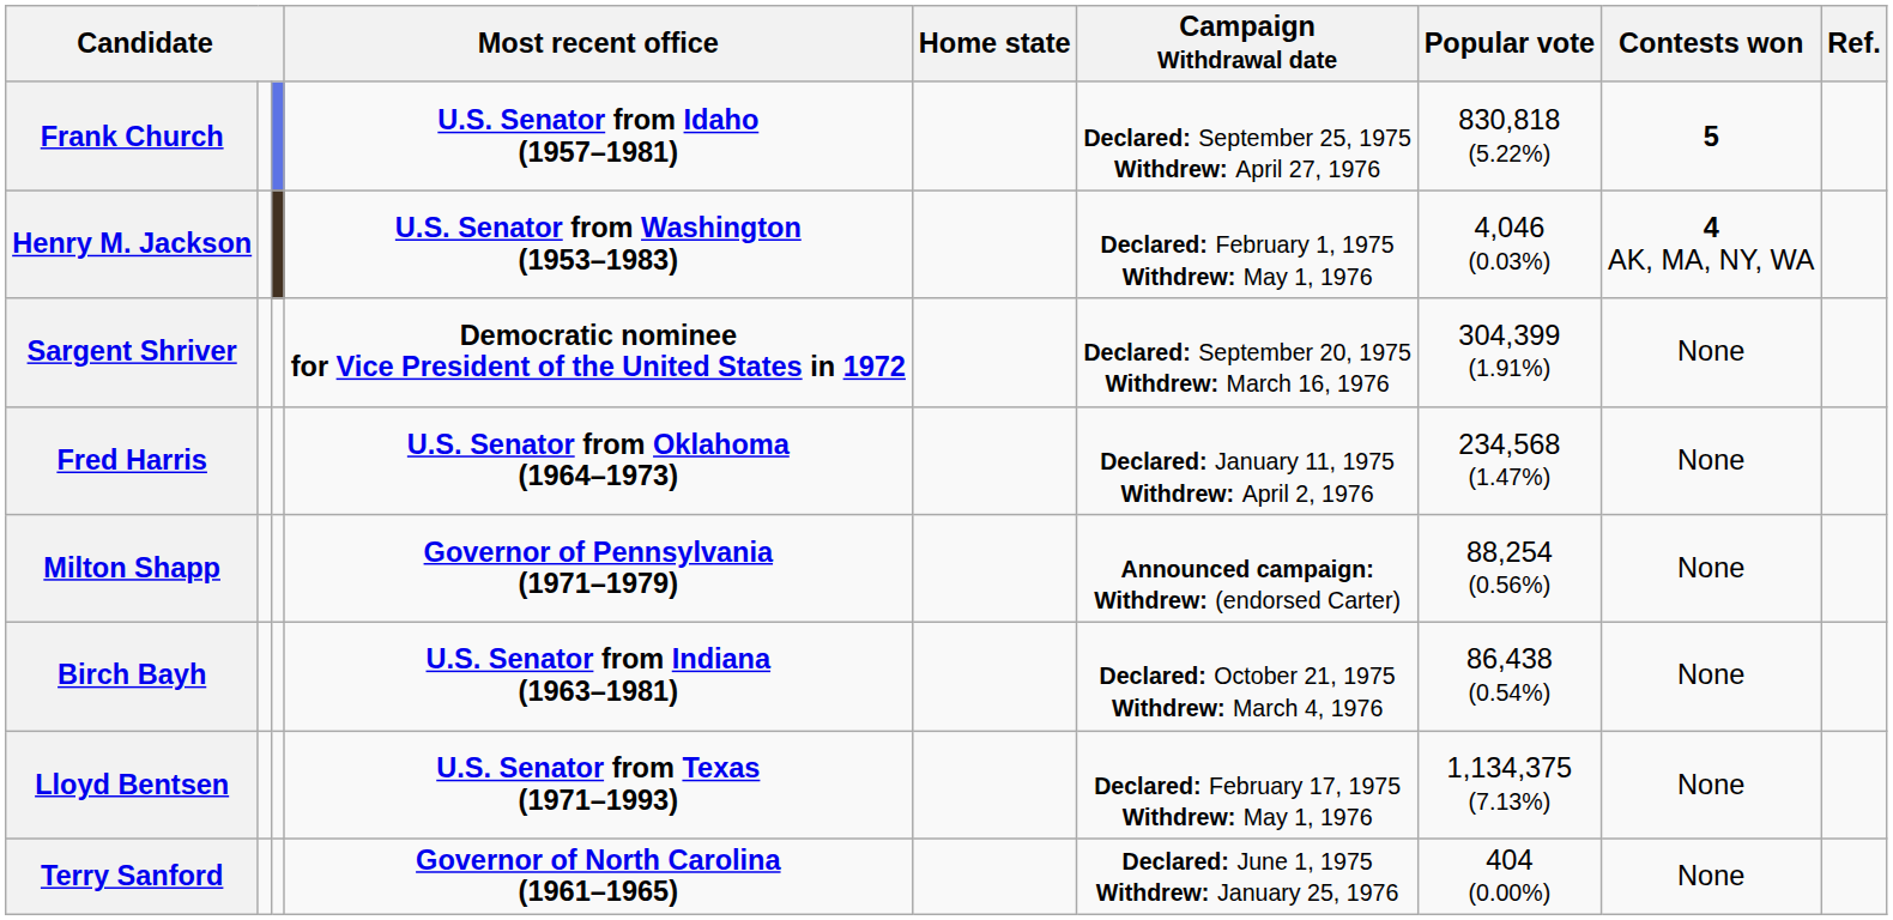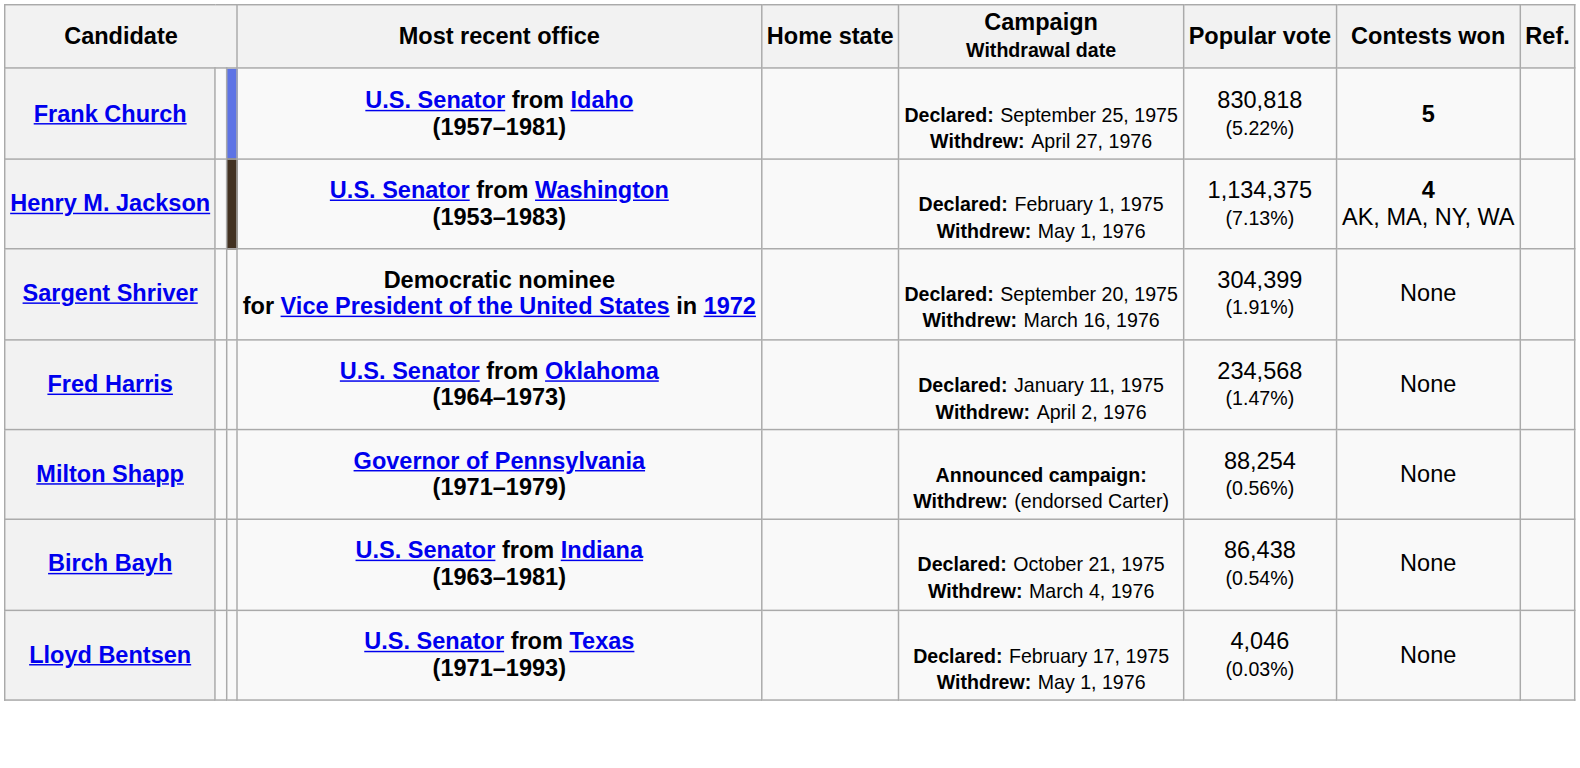 <table class="wikitable sortable" style="text-align:center;">
 <tr>
 <th colspan="3">Candidate</th>
 <th class="unsortable">Most recent office</th>
 <th>Home state</th>
 <th data-sort-type="date">Campaign<br><small>Withdrawal date</small></th>
 <th>Popular vote</th>
 <th>Contests won</th>
 <th>Ref.</th>
 </tr>
 <tr>
 <th scope="row" data-sort-value="Church"><a href='#'>Frank Church</a></th>
 <td></td>
 <td style="background:#5d73e5"></td>
 <td><strong><a href='#'>U.S. Senator</a> from <a href='#'>Idaho</a></strong><br><strong>(1957–1981)</strong></td>
 <td></td>
 <td><br><strong><small>Declared:</small></strong> <small>September 25, 1975</small><br><strong><small>Withdrew:</small></strong> <small>April 27, 1976</small></td>
 <td data-sort-value="830,818">830,818<br><small>(5.22%)</small></td>
 <td data-sort-value="5"><strong>5</strong><br></td>
 <td></td>
 </tr>
 <tr>
 <th scope="row" data-sort-value="Jackson"><strong><a href='#'>Henry M. Jackson</a></strong></th>
 <td></td>
 <td style="background:#423121"></td>
 <td><strong><a href='#'>U.S. Senator</a> from <a href='#'>Washington</a></strong> <br><strong>(1953–1983)</strong></td>
 <td></td>
 <td data-sort-value="05-01-1976"><br><strong><small>Declared:</small></strong> <small>February 1, 1975</small><br> <strong><small>Withdrew:</small></strong> <small>May 1, 1976</small></td>
-<td data-sort-value="4,046">4,046<br><small>(0.03%)</small></td>
+<td data-sort-value="1,134,375">1,134,375<br><small>(7.13%)</small></td>
 <td data-sort-value="4"><strong>4</strong><br>AK, MA, NY, WA</td>
 <td></td>
 </tr>
 <tr>
 <th scope="row" data-sort-value="Shriver"><strong><a href='#'>Sargent Shriver</a></strong></th>
 <td></td>
 <td style=></td>
 <td><strong>Democratic nominee</strong><br><strong>for <a href='#'>Vice President of the United States</a> in <a href='#'>1972</a></strong></td>
 <td></td>
 <td data-sort-value="03-16-1976"><br><strong><small>Declared:</small></strong> <small>September 20, 1975</small><br><strong><small>Withdrew:</small></strong> <small>March 16, 1976</small></td>
 <td data-sort-value="304,399">304,399<br><small>(1.91%)</small></td>
 <td data-sort-value="None">None</td>
 <td></td>
 </tr>
 <tr>
 <th scope="row" data-sort-value="Harris"><strong><a href='#'>Fred Harris</a></strong></th>
 <td></td>
 <td style=></td>
 <td><strong><a href='#'>U.S. Senator</a> from <a href='#'>Oklahoma</a></strong><br><strong>(1964–1973)</strong></td>
 <td></td>
 <td data-sort-value="05-04-2016"><br><strong><small>Declared:</small></strong> <small>January 11, 1975</small><br><strong><small>Withdrew:</small></strong> <small>April 2, 1976</small></td>
 <td data-sort-value="234,568">234,568<br><small>(1.47%)</small></td>
 <td data-sort-value="None">None</td>
 <td></td>
 </tr>
 <tr>
 <th scope="row" data-sort-value="Shapp"><a href='#'>Milton Shapp</a></th>
 <td></td>
 <td style=></td>
 <td><strong><a href='#'>Governor of Pennsylvania</a></strong><br><strong>(1971–1979)</strong></td>
 <td></td>
 <td data-sort-value="04-02-1976"><br><strong><small>Announced campaign:</small></strong> <small></small><br><strong><small>Withdrew:</small></strong> <small></small> <small>(endorsed Carter)</small></td>
 <td data-sort-value="88,254">88,254<br><small>(0.56%)</small></td>
 <td data-sort-value="None">None</td>
 <td></td>
 </tr>
 <tr>
 <th scope="row" data-sort-value="Bayh"><a href='#'>Birch Bayh</a></th>
 <td></td>
 <td style=></td>
 <td><strong><a href='#'>U.S. Senator</a> from <a href='#'>Indiana</a></strong><br><strong>(1963–1981)</strong></td>
 <td></td>
 <td><br><strong><small>Declared:</small></strong> <small>October 21, 1975</small><br><strong><small>Withdrew:</small></strong> <small>March 4, 1976</small></td>
 <td data-sort-value="86,438">86,438<br><small>(0.54%)</small></td>
 <td data-sort-value="None">None</td>
 <td></td>
 </tr>
 <tr>
 <th scope="row" data-sort-value="Bentsen"><a href='#'>Lloyd Bentsen</a></th>
 <td></td>
 <td></td>
 <td><strong><a href='#'>U.S. Senator</a> from <a href='#'>Texas</a></strong><br><strong>(1971–1993)</strong></td>
 <td></td>
 <td><br><strong><small>Declared:</small></strong> <small>February 17, 1975</small><br><strong><small>Withdrew:</small></strong> <small>May 1, 1976</small></td>
-<td data-sort-value="1,134,375">1,134,375<br><small>(7.13%)</small></td>
-<td data-sort-value="None">None</td>
-<td></td>
-</tr>
-<tr>
-<th scope="row" data-sort-value="Sanford"><a href='#'>Terry Sanford</a></th>
-<td></td>
-<td></td>
-<td><strong><a href='#'>Governor of North Carolina</a></strong><br><strong>(1961–1965)</strong></td>
-<td></td>
-<td><strong><small>Declared:</small></strong> <small>June 1, 1975</small><br><strong><small>Withdrew:</small></strong> <small>January 25, 1976</small></td>
-<td data-sort-value="404">404<br><small>(0.00%)</small></td>
+<td data-sort-value="4,046">4,046<br><small>(0.03%)</small></td>
 <td data-sort-value="None">None</td>
 <td></td>
 </tr>
 </table>
